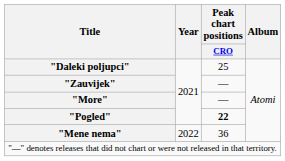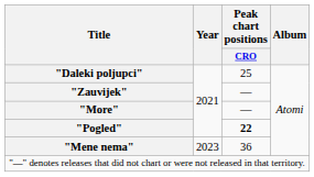 <table class="wikitable plainrowheaders" style="text-align:center;">
 <tr>
 <th scope="col" rowspan="2" style="width:16em;">Title</th>
 <th scope="col" rowspan="2" style="width:1em;">Year</th>
 <th scope="col" colspan="1">Peak chart positions</th>
 <th scope="col" rowspan="2">Album</th>
 </tr>
 <tr>
 <th scope="col" style="width:3em;font-size:85%;"><a href='#'>CRO</a><br></th>
 </tr>
 <tr>
 <th scope="row">"Daleki poljupci"</th>
 <td rowspan="4">2021</td>
 <td>25</td>
 <td rowspan="5"><em>Atomi</em></td>
 </tr>
 <tr>
 <th scope="row">"Zauvijek"</th>
 <td>—</td>
 </tr>
 <tr>
 <th scope="row">"More"</th>
 <td>—</td>
 </tr>
 <tr>
 <th scope="row">"Pogled"</th>
 <td><strong>22</strong></td>
 </tr>
 <tr>
 <th scope="row">"Mene nema"</th>
-<td>2022</td>
+<td>2023</td>
 <td>36</td>
 </tr>
 <tr>
 <td colspan="22" style="text-align:center; font-size:85%;">"—" denotes releases that did not chart or were not released in that territory.</td>
 </tr>
 </table>
